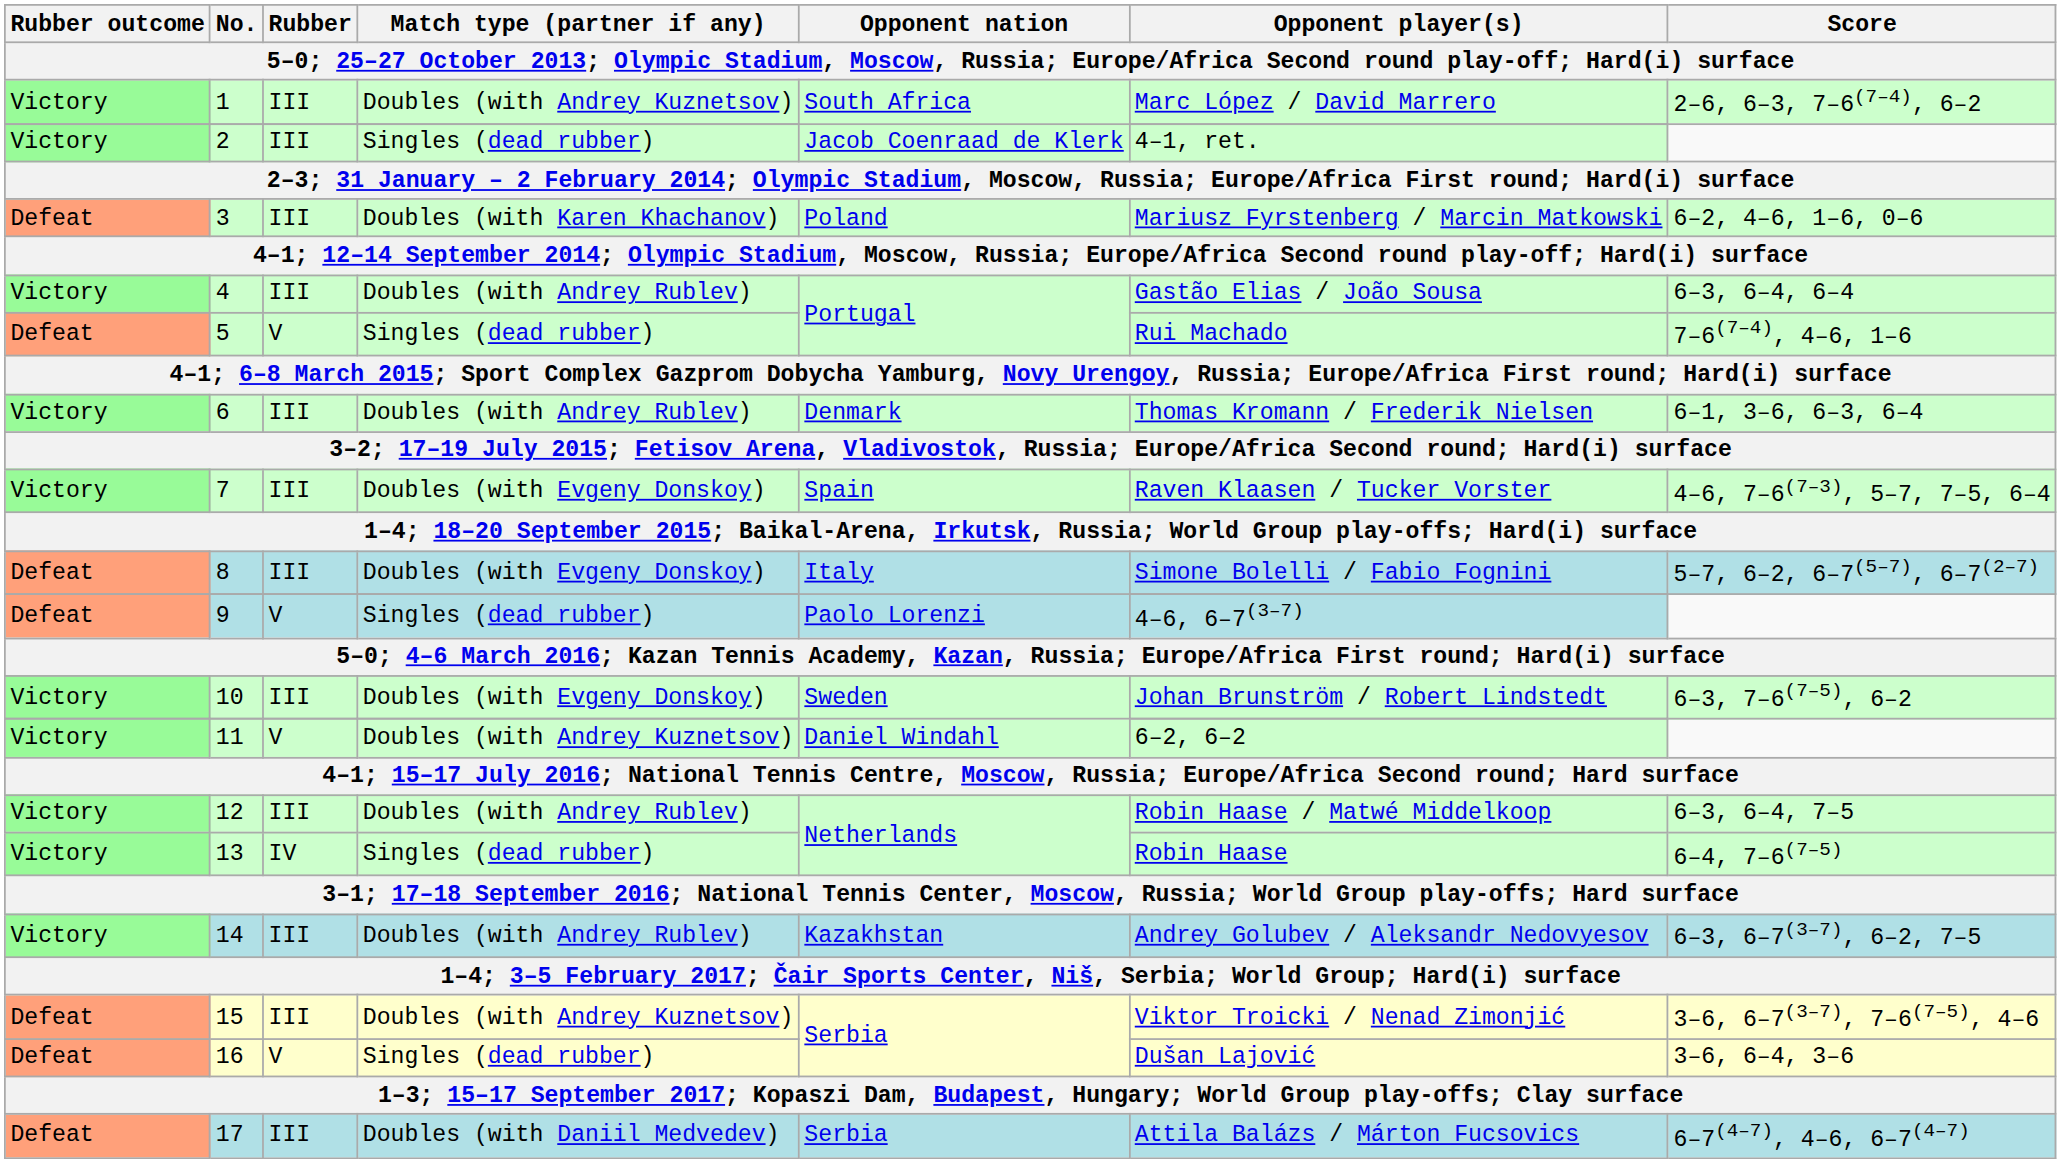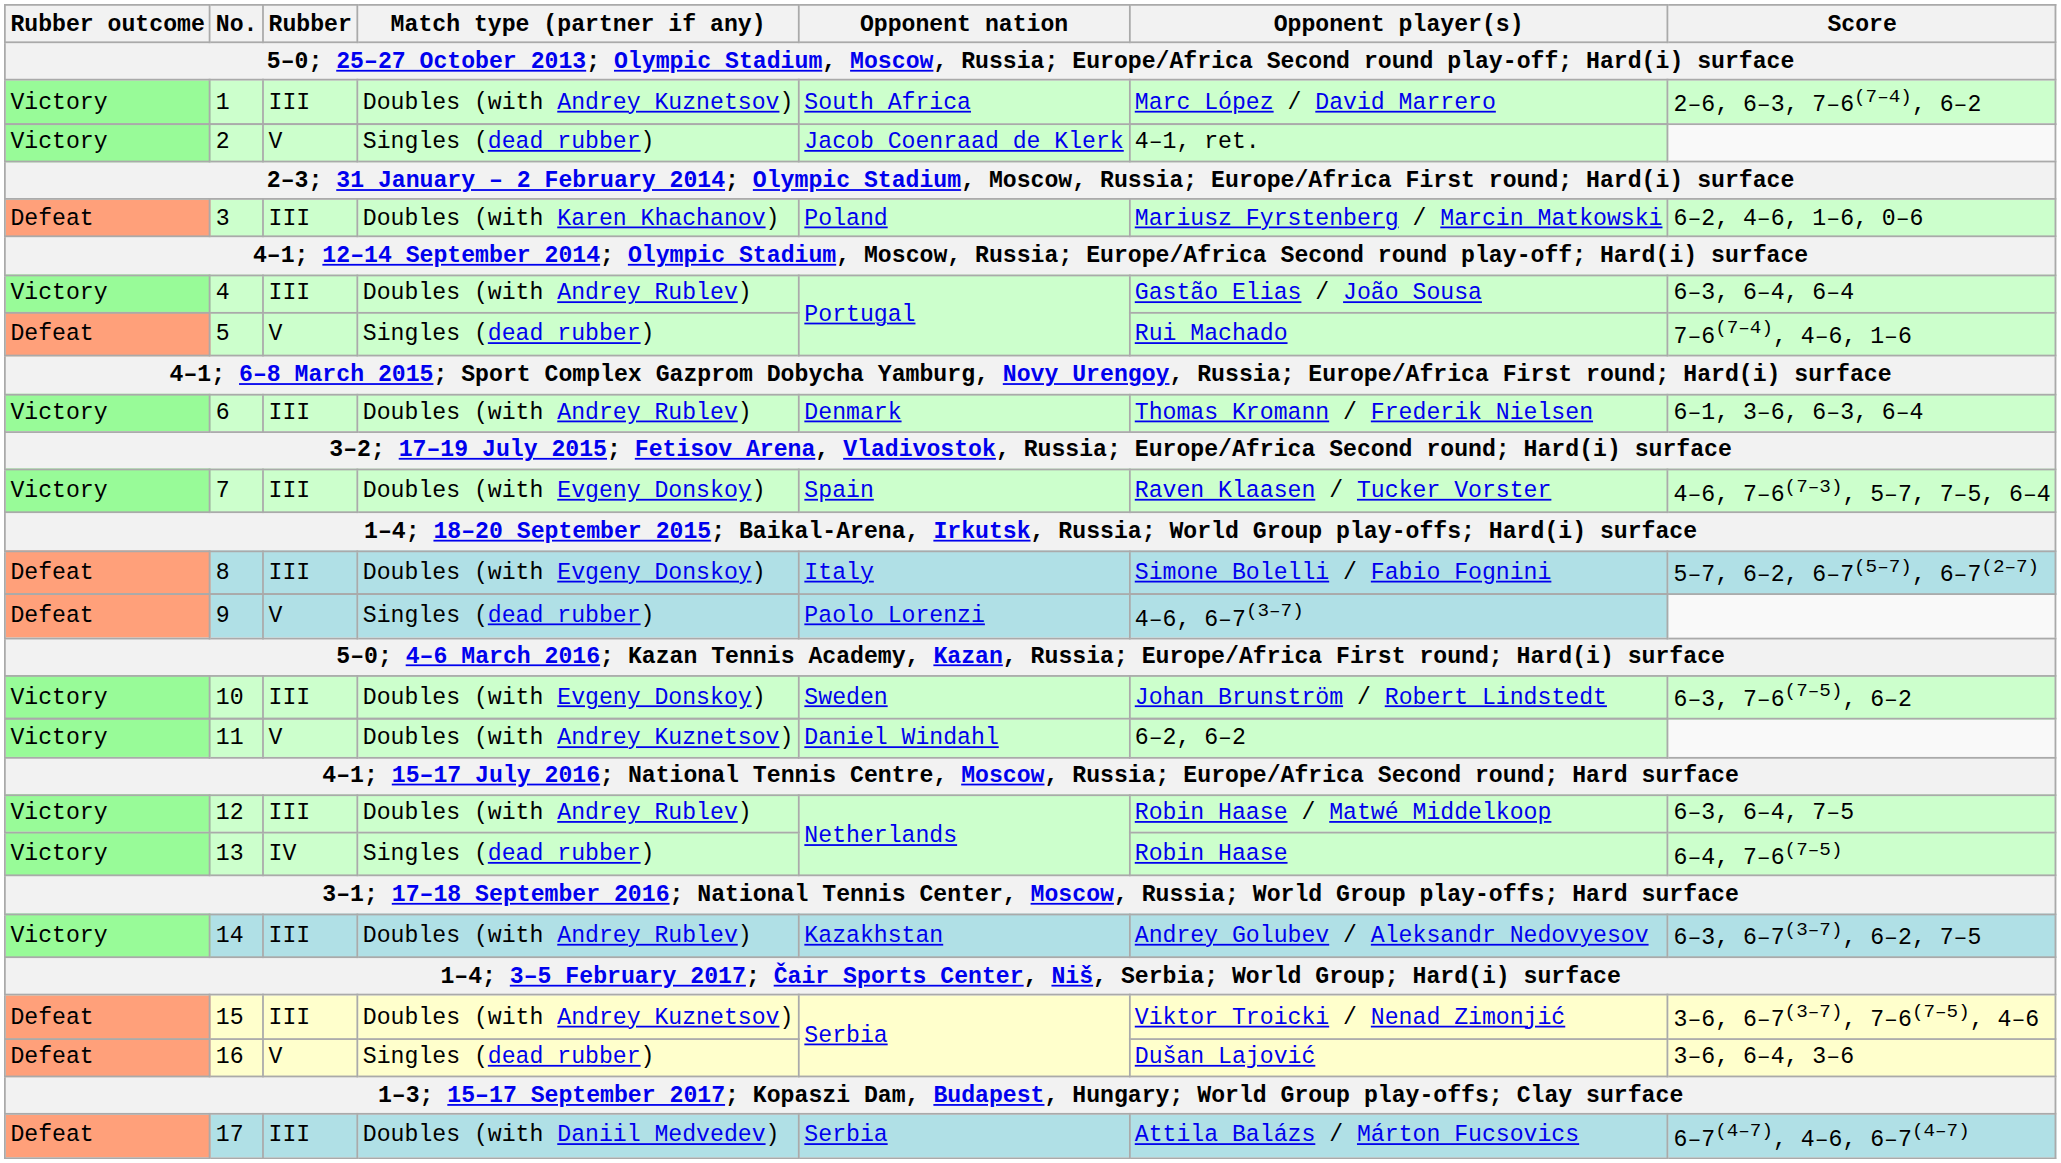 <table class=wikitable>
 <tr>
 <th>Rubber outcome</th>
 <th>No.</th>
 <th>Rubber</th>
 <th>Match type (partner if any)</th>
 <th>Opponent nation</th>
 <th>Opponent player(s)</th>
 <th>Score</th>
 </tr>
 <tr>
 <th colspan=7>5–0; <a href='#'>25–27 October 2013</a>; <a href='#'>Olympic Stadium</a>, <a href='#'>Moscow</a>, Russia; Europe/Africa Second round play-off; Hard(i) surface</th>
 </tr>
 <tr bgcolor=#CCFFCC>
 <td bgcolor=98FB98>Victory</td>
 <td>1</td>
 <td>III</td>
 <td>Doubles (with <a href='#'>Andrey Kuznetsov</a>)</td>
 <td rowspan=2> <a href='#'>South Africa</a></td>
 <td><a href='#'>Marc López</a> / <a href='#'>David Marrero</a></td>
 <td>2–6, 6–3, 7–6<sup>(7–4)</sup>, 6–2</td>
 </tr>
 <tr>
 </tr>
 <tr bgcolor=#CCFFCC>
 <td bgcolor=98FB98>Victory</td>
 <td>2</td>
-<td>III</td>
+<td>V</td>
 <td>Singles (<a href='#'>dead rubber</a>)</td>
 <td><a href='#'>Jacob Coenraad de Klerk</a></td>
 <td>4–1, ret.</td>
 </tr>
 <tr>
 <th colspan=7>2–3; <a href='#'>31 January – 2 February 2014</a>; <a href='#'>Olympic Stadium</a>, Moscow, Russia; Europe/Africa First round; Hard(i) surface</th>
 </tr>
 <tr bgcolor=#CCFFCC>
 <td bgcolor=FFA07A>Defeat</td>
 <td>3</td>
 <td>III</td>
 <td>Doubles (with <a href='#'>Karen Khachanov</a>)</td>
 <td> <a href='#'>Poland</a></td>
 <td><a href='#'>Mariusz Fyrstenberg</a> / <a href='#'>Marcin Matkowski</a></td>
 <td>6–2, 4–6, 1–6, 0–6</td>
 </tr>
 <tr>
 <th colspan=7>4–1; <a href='#'>12–14 September 2014</a>; <a href='#'>Olympic Stadium</a>, Moscow, Russia; Europe/Africa Second round play-off; Hard(i) surface</th>
 </tr>
 <tr bgcolor=#CCFFCC>
 <td bgcolor=98FB98>Victory</td>
 <td>4</td>
 <td>III</td>
 <td>Doubles (with <a href='#'>Andrey Rublev</a>)</td>
 <td rowspan=2> <a href='#'>Portugal</a></td>
 <td><a href='#'>Gastão Elias</a> / <a href='#'>João Sousa</a></td>
 <td>6–3, 6–4, 6–4</td>
 </tr>
 <tr bgcolor=#CCFFCC>
 <td bgcolor=FFA07A>Defeat</td>
 <td>5</td>
 <td>V</td>
 <td>Singles (<a href='#'>dead rubber</a>)</td>
 <td><a href='#'>Rui Machado</a></td>
 <td>7–6<sup>(7–4)</sup>, 4–6, 1–6</td>
 </tr>
 <tr>
 <th colspan=7>4–1; <a href='#'>6–8 March 2015</a>; Sport Complex Gazprom Dobycha Yamburg, <a href='#'>Novy Urengoy</a>, Russia; Europe/Africa First round; Hard(i) surface</th>
 </tr>
 <tr bgcolor=#CCFFCC>
 <td bgcolor=98FB98>Victory</td>
 <td>6</td>
 <td>III</td>
 <td>Doubles (with <a href='#'>Andrey Rublev</a>)</td>
 <td> <a href='#'>Denmark</a></td>
 <td><a href='#'>Thomas Kromann</a> / <a href='#'>Frederik Nielsen</a></td>
 <td>6–1, 3–6, 6–3, 6–4</td>
 </tr>
 <tr>
 <th colspan=7>3–2; <a href='#'>17–19 July 2015</a>; <a href='#'>Fetisov Arena</a>, <a href='#'>Vladivostok</a>, Russia; Europe/Africa Second round; Hard(i) surface</th>
 </tr>
 <tr bgcolor=#CCFFCC>
 <td bgcolor=98FB98>Victory</td>
 <td>7</td>
 <td>III</td>
 <td>Doubles (with <a href='#'>Evgeny Donskoy</a>)</td>
 <td> <a href='#'>Spain</a></td>
 <td><a href='#'>Raven Klaasen</a> / <a href='#'>Tucker Vorster</a></td>
 <td>4–6, 7–6<sup>(7–3)</sup>, 5–7, 7–5, 6–4</td>
 </tr>
 <tr>
 <th colspan=7>1–4; <a href='#'>18–20 September 2015</a>; Baikal-Arena, <a href='#'>Irkutsk</a>, Russia; World Group play-offs; Hard(i) surface</th>
 </tr>
 <tr bgcolor=#B0E0E6>
 <td bgcolor=FFA07A>Defeat</td>
 <td>8</td>
 <td>III</td>
 <td>Doubles (with <a href='#'>Evgeny Donskoy</a>)</td>
 <td rowspan=2> <a href='#'>Italy</a></td>
 <td><a href='#'>Simone Bolelli</a> / <a href='#'>Fabio Fognini</a></td>
 <td>5–7, 6–2, 6–7<sup>(5–7)</sup>, 6–7<sup>(2–7)</sup></td>
 </tr>
 <tr>
 </tr>
 <tr bgcolor=#B0E0E6>
 <td bgcolor=FFA07A>Defeat</td>
 <td>9</td>
 <td>V</td>
 <td>Singles (<a href='#'>dead rubber</a>)</td>
 <td><a href='#'>Paolo Lorenzi</a></td>
 <td>4–6, 6–7<sup>(3–7)</sup></td>
 </tr>
 <tr>
 <th colspan=7>5–0; <a href='#'>4–6 March 2016</a>; Kazan Tennis Academy, <a href='#'>Kazan</a>, Russia; Europe/Africa First round; Hard(i) surface</th>
 </tr>
 <tr bgcolor=#CCFFCC>
 <td bgcolor=98FB98>Victory</td>
 <td>10</td>
 <td>III</td>
 <td>Doubles (with <a href='#'>Evgeny Donskoy</a>)</td>
 <td rowspan=2> <a href='#'>Sweden</a></td>
 <td><a href='#'>Johan Brunström</a> / <a href='#'>Robert Lindstedt</a></td>
 <td>6–3, 7–6<sup>(7–5)</sup>, 6–2</td>
 </tr>
 <tr>
 </tr>
 <tr bgcolor=#CCFFCC>
 <td bgcolor=98FB98>Victory</td>
 <td>11</td>
 <td>V</td>
 <td>Doubles (with <a href='#'>Andrey Kuznetsov</a>)</td>
 <td><a href='#'>Daniel Windahl</a></td>
 <td>6–2, 6–2</td>
 </tr>
 <tr>
 <th colspan=7>4–1; <a href='#'>15–17 July 2016</a>; National Tennis Centre, <a href='#'>Moscow</a>, Russia; Europe/Africa Second round; Hard surface</th>
 </tr>
 <tr bgcolor=#CCFFCC>
 <td bgcolor=98FB98>Victory</td>
 <td>12</td>
 <td>III</td>
 <td>Doubles (with <a href='#'>Andrey Rublev</a>)</td>
 <td rowspan=2> <a href='#'>Netherlands</a></td>
 <td><a href='#'>Robin Haase</a> / <a href='#'>Matwé Middelkoop</a></td>
 <td>6–3, 6–4, 7–5</td>
 </tr>
 <tr bgcolor=#CCFFCC>
 <td bgcolor=98FB98>Victory</td>
 <td>13</td>
 <td>IV</td>
 <td>Singles (<a href='#'>dead rubber</a>)</td>
 <td><a href='#'>Robin Haase</a></td>
 <td>6–4, 7–6<sup>(7–5)</sup></td>
 </tr>
 <tr>
 <th colspan=7>3–1; <a href='#'>17–18 September 2016</a>; National Tennis Center, <a href='#'>Moscow</a>, Russia; World Group play-offs; Hard surface</th>
 </tr>
 <tr bgcolor=#B0E0E6>
 <td bgcolor=98FB98>Victory</td>
 <td>14</td>
 <td>III</td>
 <td>Doubles (with <a href='#'>Andrey Rublev</a>)</td>
 <td> <a href='#'>Kazakhstan</a></td>
 <td><a href='#'>Andrey Golubev</a> / <a href='#'>Aleksandr Nedovyesov</a></td>
 <td>6–3, 6–7<sup>(3–7)</sup>, 6–2, 7–5</td>
 </tr>
 <tr>
 <th colspan=7>1–4; <a href='#'>3–5 February 2017</a>; <a href='#'>Čair Sports Center</a>, <a href='#'>Niš</a>, Serbia; World Group; Hard(i) surface</th>
 </tr>
 <tr bgcolor=#FFFFCC>
 <td bgcolor=FFA07A>Defeat</td>
 <td>15</td>
 <td>III</td>
 <td>Doubles (with <a href='#'>Andrey Kuznetsov</a>)</td>
 <td rowspan=2> <a href='#'>Serbia</a></td>
 <td><a href='#'>Viktor Troicki</a> / <a href='#'>Nenad Zimonjić</a></td>
 <td>3–6, 6–7<sup>(3–7)</sup>, 7–6<sup>(7–5)</sup>, 4–6</td>
 </tr>
 <tr bgcolor=#FFFFCC>
 <td bgcolor=FFA07A>Defeat</td>
 <td>16</td>
 <td>V</td>
 <td>Singles (<a href='#'>dead rubber</a>)</td>
 <td><a href='#'>Dušan Lajović</a></td>
 <td>3–6, 6–4, 3–6</td>
 </tr>
 <tr>
 <th colspan=7>1–3; <a href='#'>15–17 September 2017</a>; Kopaszi Dam, <a href='#'>Budapest</a>, Hungary; World Group play-offs; Clay surface</th>
 </tr>
 <tr bgcolor=#B0E0E6>
 <td bgcolor=FFA07A>Defeat</td>
 <td>17</td>
 <td>III</td>
 <td>Doubles (with <a href='#'>Daniil Medvedev</a>)</td>
 <td rowspan=2> <a href='#'>Serbia</a></td>
 <td><a href='#'>Attila Balázs</a> / <a href='#'>Márton Fucsovics</a></td>
 <td>6–7<sup>(4–7)</sup>, 4–6, 6–7<sup>(4–7)</sup></td>
 </tr>
 </table>
